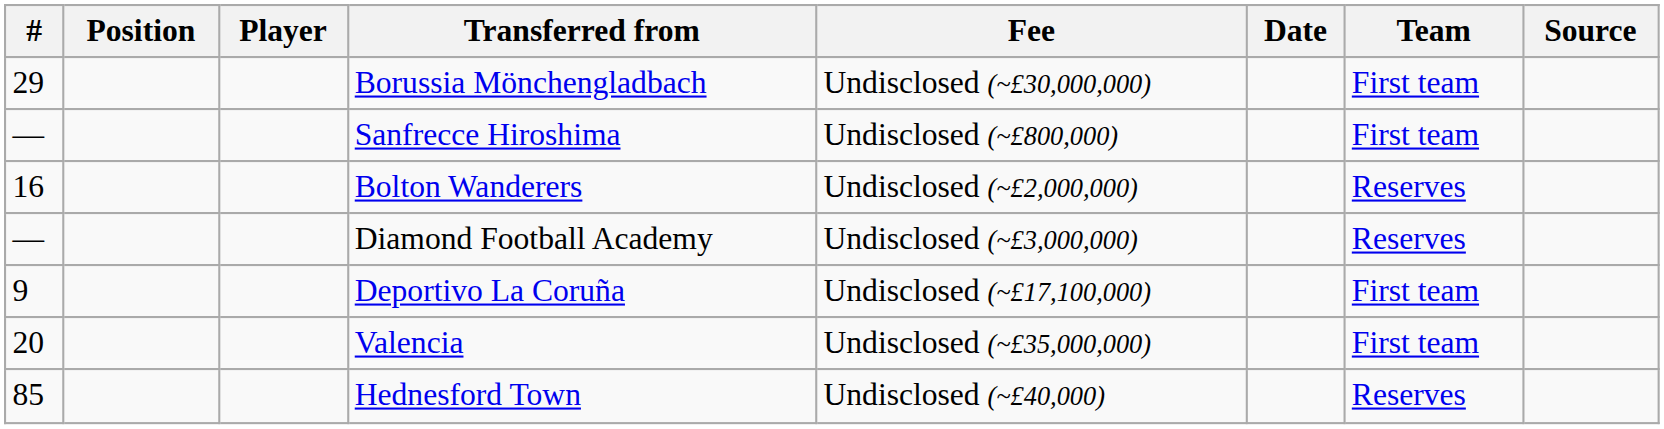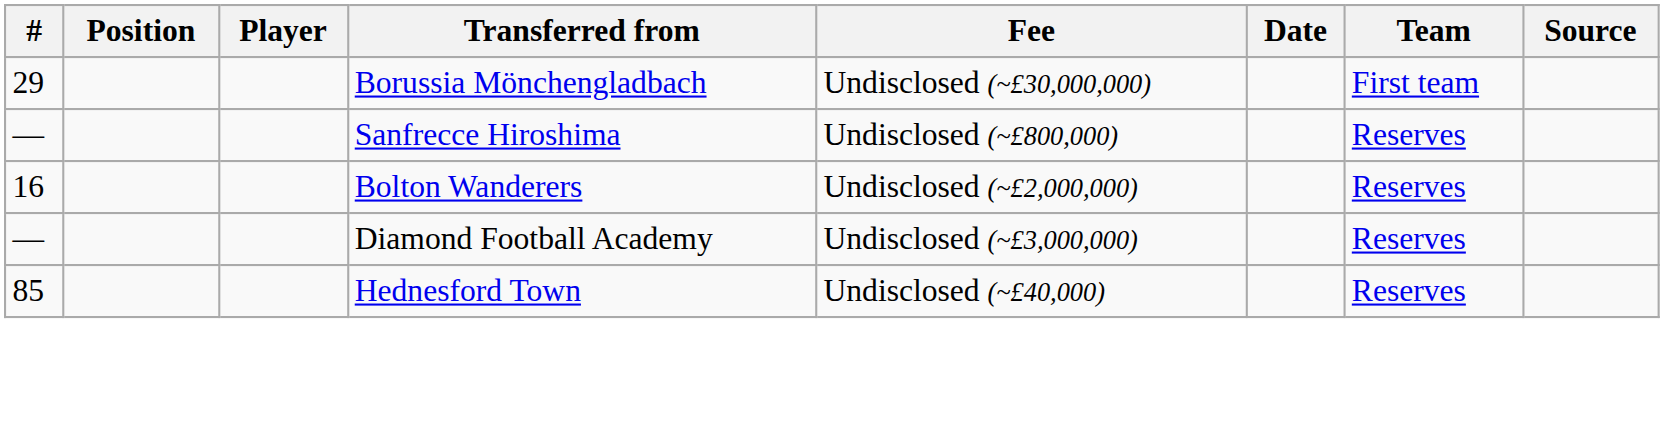 <table class="wikitable sortable" style="width:90%; text-align:center; font-size:95%; text-align:left;">
 <tr>
 <th>#</th>
 <th>Position</th>
 <th>Player</th>
 <th>Transferred from</th>
 <th>Fee</th>
 <th>Date</th>
 <th>Team</th>
 <th>Source</th>
 </tr>
 <tr>
 <td>29</td>
 <td></td>
 <td></td>
 <td> <a href='#'>Borussia Mönchengladbach</a></td>
 <td>Undisclosed <small><em>(~£30,000,000)</em></small></td>
 <td></td>
 <td><a href='#'>First team</a></td>
 <td></td>
 </tr>
 <tr>
 <td>—</td>
 <td></td>
 <td></td>
 <td> <a href='#'>Sanfrecce Hiroshima</a></td>
 <td>Undisclosed <small><em>(~£800,000)</em></small></td>
 <td></td>
-<td><a href='#'>First team</a></td>
+<td><a href='#'>Reserves</a></td>
 <td></td>
 </tr>
 <tr>
 <td>16</td>
 <td></td>
 <td></td>
 <td> <a href='#'>Bolton Wanderers</a></td>
 <td>Undisclosed <small><em>(~£2,000,000)</em></small></td>
 <td></td>
 <td><a href='#'>Reserves</a></td>
 <td></td>
 </tr>
 <tr>
 <td>—</td>
 <td></td>
 <td></td>
 <td> Diamond Football Academy</td>
 <td>Undisclosed <small><em>(~£3,000,000)</em></small></td>
 <td></td>
 <td><a href='#'>Reserves</a></td>
 <td></td>
 </tr>
 <tr>
-<td>9</td>
-<td></td>
-<td></td>
-<td> <a href='#'>Deportivo La Coruña</a></td>
-<td>Undisclosed <small><em>(~£17,100,000)</em></small></td>
-<td></td>
-<td><a href='#'>First team</a></td>
-<td></td>
-</tr>
-<tr>
-<td>20</td>
-<td></td>
-<td></td>
-<td> <a href='#'>Valencia</a></td>
-<td>Undisclosed <small><em>(~£35,000,000)</em></small></td>
-<td></td>
-<td><a href='#'>First team</a></td>
-<td></td>
-</tr>
-<tr>
 <td>85</td>
 <td></td>
 <td></td>
 <td> <a href='#'>Hednesford Town</a></td>
 <td>Undisclosed <small><em>(~£40,000)</em></small></td>
 <td></td>
 <td><a href='#'>Reserves</a></td>
 <td></td>
 </tr>
 </table>
